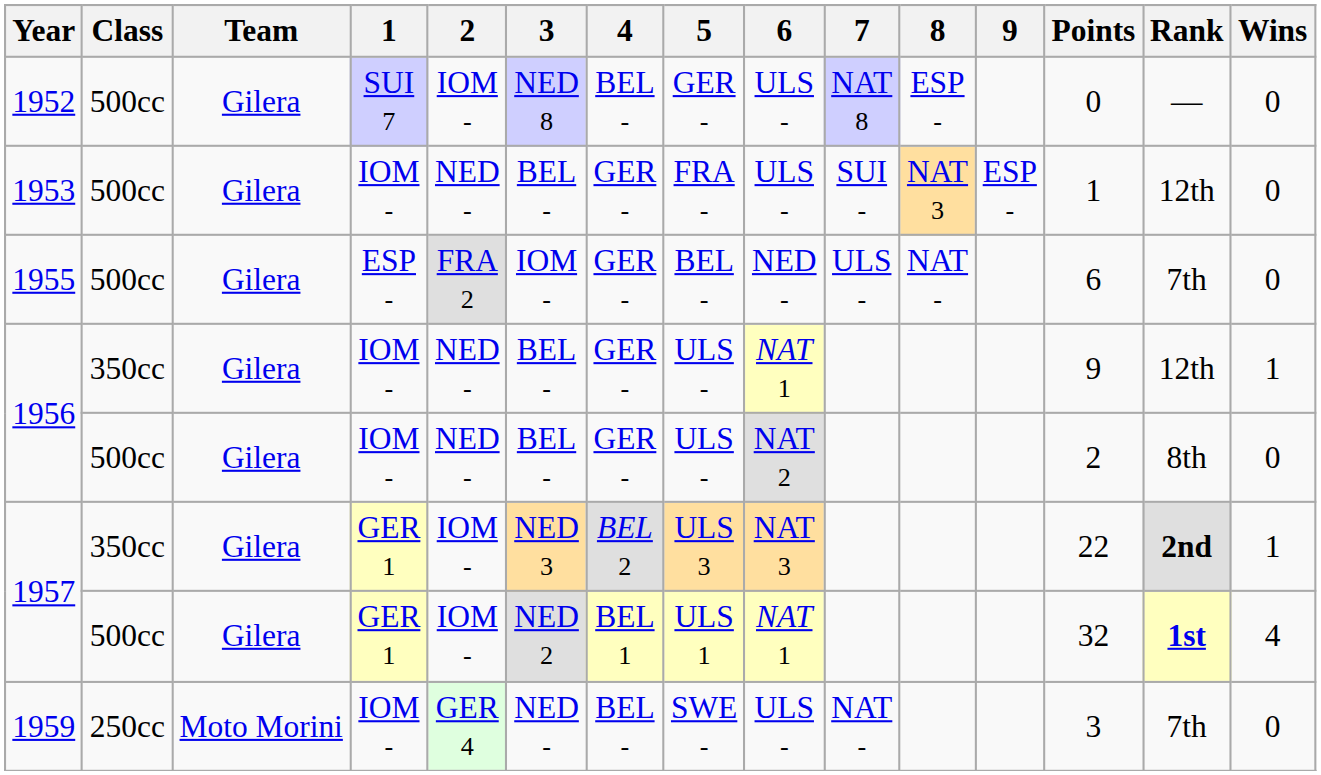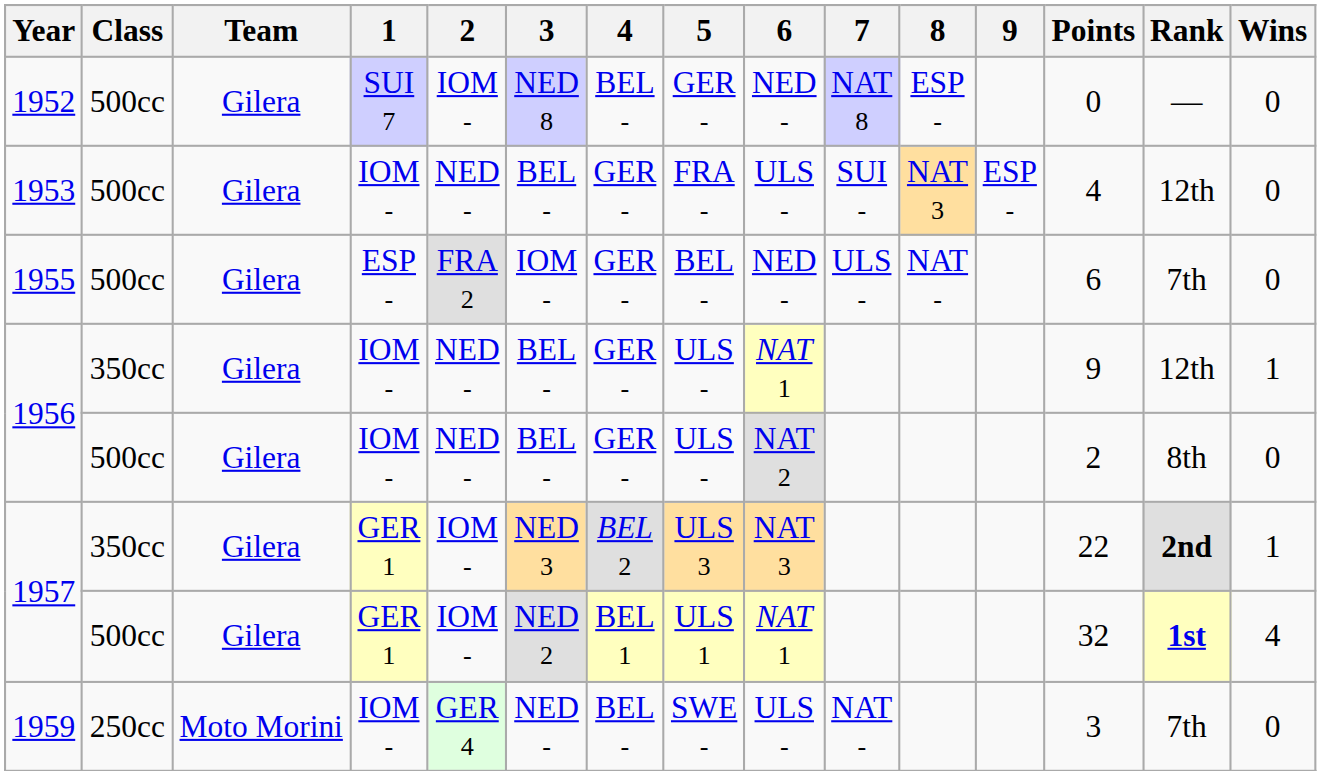 <table class="wikitable" style="text-align:center; font-size:95%">
 <tr>
 <th>Year</th>
 <th>Class</th>
 <th>Team</th>
 <th>1</th>
 <th>2</th>
 <th>3</th>
 <th>4</th>
 <th>5</th>
 <th>6</th>
 <th>7</th>
 <th>8</th>
 <th>9</th>
 <th>Points</th>
 <th>Rank</th>
 <th>Wins</th>
 </tr>
 <tr>
 <td><a href='#'>1952</a></td>
 <td>500cc</td>
 <td><a href='#'>Gilera</a></td>
 <td style="background:#cfcfff;"><a href='#'>SUI</a><br><small>7</small></td>
 <td><a href='#'>IOM</a><br><small>-</small></td>
 <td style="background:#cfcfff;"><a href='#'>NED</a><br><small>8</small></td>
 <td><a href='#'>BEL</a><br><small>-</small></td>
 <td><a href='#'>GER</a><br><small>-</small></td>
-<td><a href='#'>ULS</a><br><small>-</small></td>
+<td><a href='#'>NED</a><br><small>-</small></td>
 <td style="background:#cfcfff;"><a href='#'>NAT</a><br><small>8</small></td>
 <td><a href='#'>ESP</a><br><small>-</small></td>
 <td></td>
 <td>0</td>
 <td>—</td>
 <td>0</td>
 </tr>
 <tr>
 <td><a href='#'>1953</a></td>
 <td>500cc</td>
 <td><a href='#'>Gilera</a></td>
 <td><a href='#'>IOM</a><br><small>-</small></td>
 <td><a href='#'>NED</a><br><small>-</small></td>
 <td><a href='#'>BEL</a><br><small>-</small></td>
 <td><a href='#'>GER</a><br><small>-</small></td>
 <td><a href='#'>FRA</a><br><small>-</small></td>
 <td><a href='#'>ULS</a><br><small>-</small></td>
 <td><a href='#'>SUI</a><br><small>-</small></td>
 <td style="background:#FFDF9F;"><a href='#'>NAT</a><br><small>3</small></td>
 <td><a href='#'>ESP</a><br><small>-</small></td>
-<td>1</td>
+<td>4</td>
 <td>12th</td>
 <td>0</td>
 </tr>
 <tr>
 <td><a href='#'>1955</a></td>
 <td>500cc</td>
 <td><a href='#'>Gilera</a></td>
 <td><a href='#'>ESP</a><br><small>-</small></td>
 <td style="background:#DFDFDF;"><a href='#'>FRA</a><br><small>2</small></td>
 <td><a href='#'>IOM</a><br><small>-</small></td>
 <td><a href='#'>GER</a><br><small>-</small></td>
 <td><a href='#'>BEL</a><br><small>-</small></td>
 <td><a href='#'>NED</a><br><small>-</small></td>
 <td><a href='#'>ULS</a><br><small>-</small></td>
 <td><a href='#'>NAT</a><br><small>-</small></td>
 <td></td>
 <td>6</td>
 <td>7th</td>
 <td>0</td>
 </tr>
 <tr>
 <td rowspan="2"><a href='#'>1956</a></td>
 <td>350cc</td>
 <td><a href='#'>Gilera</a></td>
 <td><a href='#'>IOM</a><br><small>-</small></td>
 <td><a href='#'>NED</a><br><small>-</small></td>
 <td><a href='#'>BEL</a><br><small>-</small></td>
 <td><a href='#'>GER</a><br><small>-</small></td>
 <td><a href='#'>ULS</a><br><small>-</small></td>
 <td style="background:#FFFFBF;"><em><a href='#'>NAT</a></em><br><small>1</small></td>
 <td></td>
 <td></td>
 <td></td>
 <td>9</td>
 <td>12th</td>
 <td>1</td>
 </tr>
 <tr>
 <td>500cc</td>
 <td><a href='#'>Gilera</a></td>
 <td><a href='#'>IOM</a><br><small>-</small></td>
 <td><a href='#'>NED</a><br><small>-</small></td>
 <td><a href='#'>BEL</a><br><small>-</small></td>
 <td><a href='#'>GER</a><br><small>-</small></td>
 <td><a href='#'>ULS</a><br><small>-</small></td>
 <td style="background:#DFDFDF;"><a href='#'>NAT</a><br><small>2</small></td>
 <td></td>
 <td></td>
 <td></td>
 <td>2</td>
 <td>8th</td>
 <td>0</td>
 </tr>
 <tr>
 <td rowspan="2"><a href='#'>1957</a></td>
 <td>350cc</td>
 <td><a href='#'>Gilera</a></td>
 <td style="background:#FFFFBF;"><a href='#'>GER</a><br><small>1</small></td>
 <td><a href='#'>IOM</a><br><small>-</small></td>
 <td style="background:#FFDF9F;"><a href='#'>NED</a><br><small>3</small></td>
 <td style="background:#DFDFDF;"><em><a href='#'>BEL</a></em><br><small>2</small></td>
 <td style="background:#FFDF9F;"><a href='#'>ULS</a><br><small>3</small></td>
 <td style="background:#FFDF9F;"><a href='#'>NAT</a><br><small>3</small></td>
 <td></td>
 <td></td>
 <td></td>
 <td>22</td>
 <td style="background:#DFDFDF;"><strong>2nd</strong></td>
 <td>1</td>
 </tr>
 <tr>
 <td>500cc</td>
 <td><a href='#'>Gilera</a></td>
 <td style="background:#FFFFBF;"><a href='#'>GER</a><br><small>1</small></td>
 <td><a href='#'>IOM</a><br><small>-</small></td>
 <td style="background:#DFDFDF;"><a href='#'>NED</a><br><small>2</small></td>
 <td style="background:#FFFFBF;"><a href='#'>BEL</a><br><small>1</small></td>
 <td style="background:#FFFFBF;"><a href='#'>ULS</a><br><small>1</small></td>
 <td style="background:#FFFFBF;"><em><a href='#'>NAT</a></em><br><small>1</small></td>
 <td></td>
 <td></td>
 <td></td>
 <td>32</td>
 <td style="background:#FFFFBF;"><strong><a href='#'>1st</a></strong></td>
 <td>4</td>
 </tr>
 <tr>
 <td><a href='#'>1959</a></td>
 <td>250cc</td>
 <td><a href='#'>Moto Morini</a></td>
 <td><a href='#'>IOM</a><br><small>-</small></td>
 <td style="background:#DFFFDF;"><a href='#'>GER</a><br><small>4</small></td>
 <td><a href='#'>NED</a><br><small>-</small></td>
 <td><a href='#'>BEL</a><br><small>-</small></td>
 <td><a href='#'>SWE</a><br><small>-</small></td>
 <td><a href='#'>ULS</a><br><small>-</small></td>
 <td><a href='#'>NAT</a><br><small>-</small></td>
 <td></td>
 <td></td>
 <td>3</td>
 <td>7th</td>
 <td>0</td>
 </tr>
 <tr>
 </tr>
 </table>
